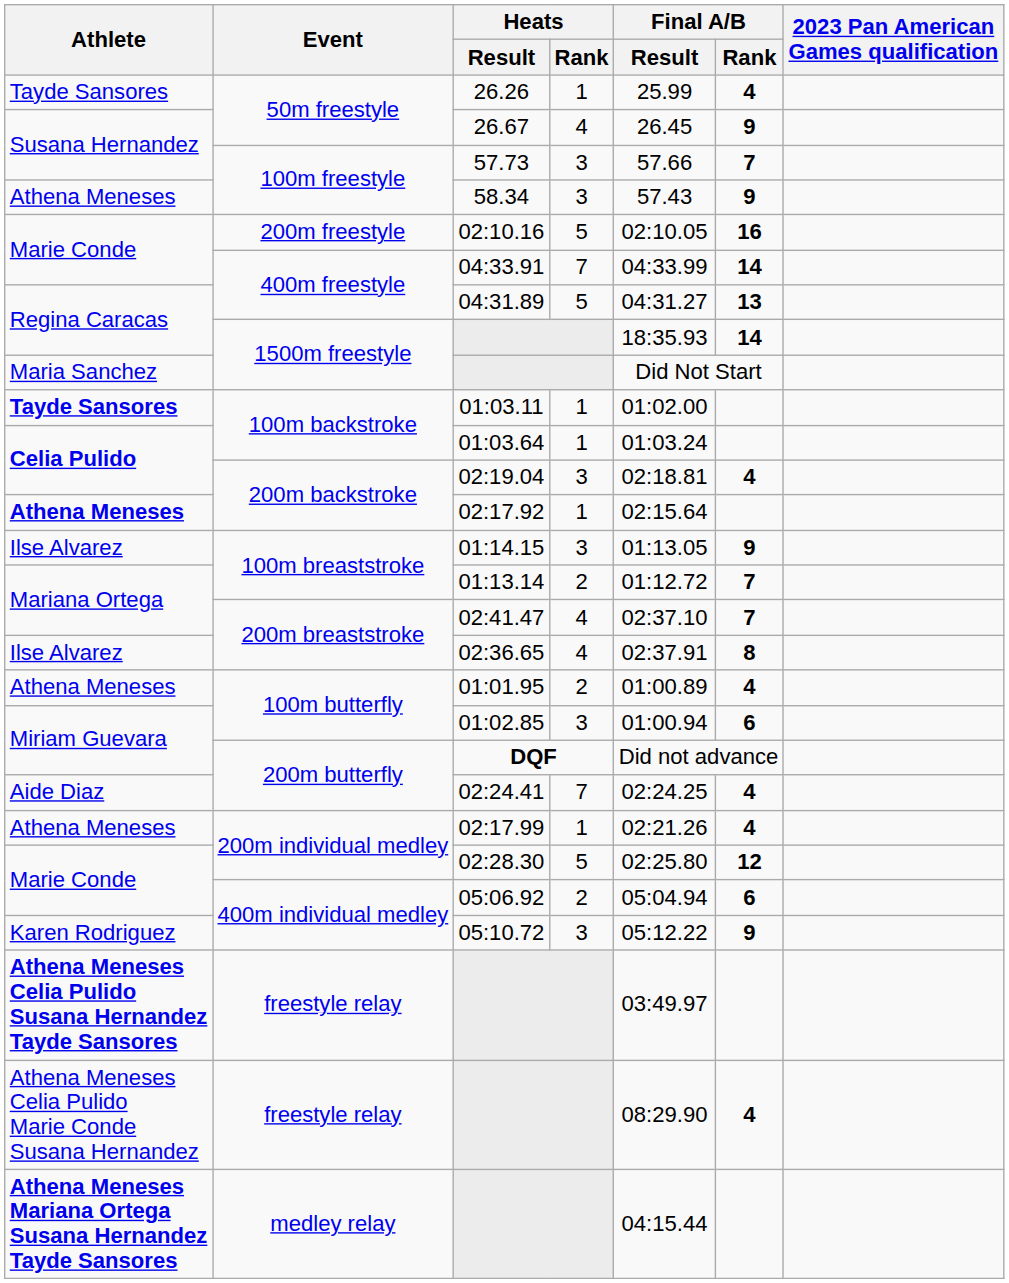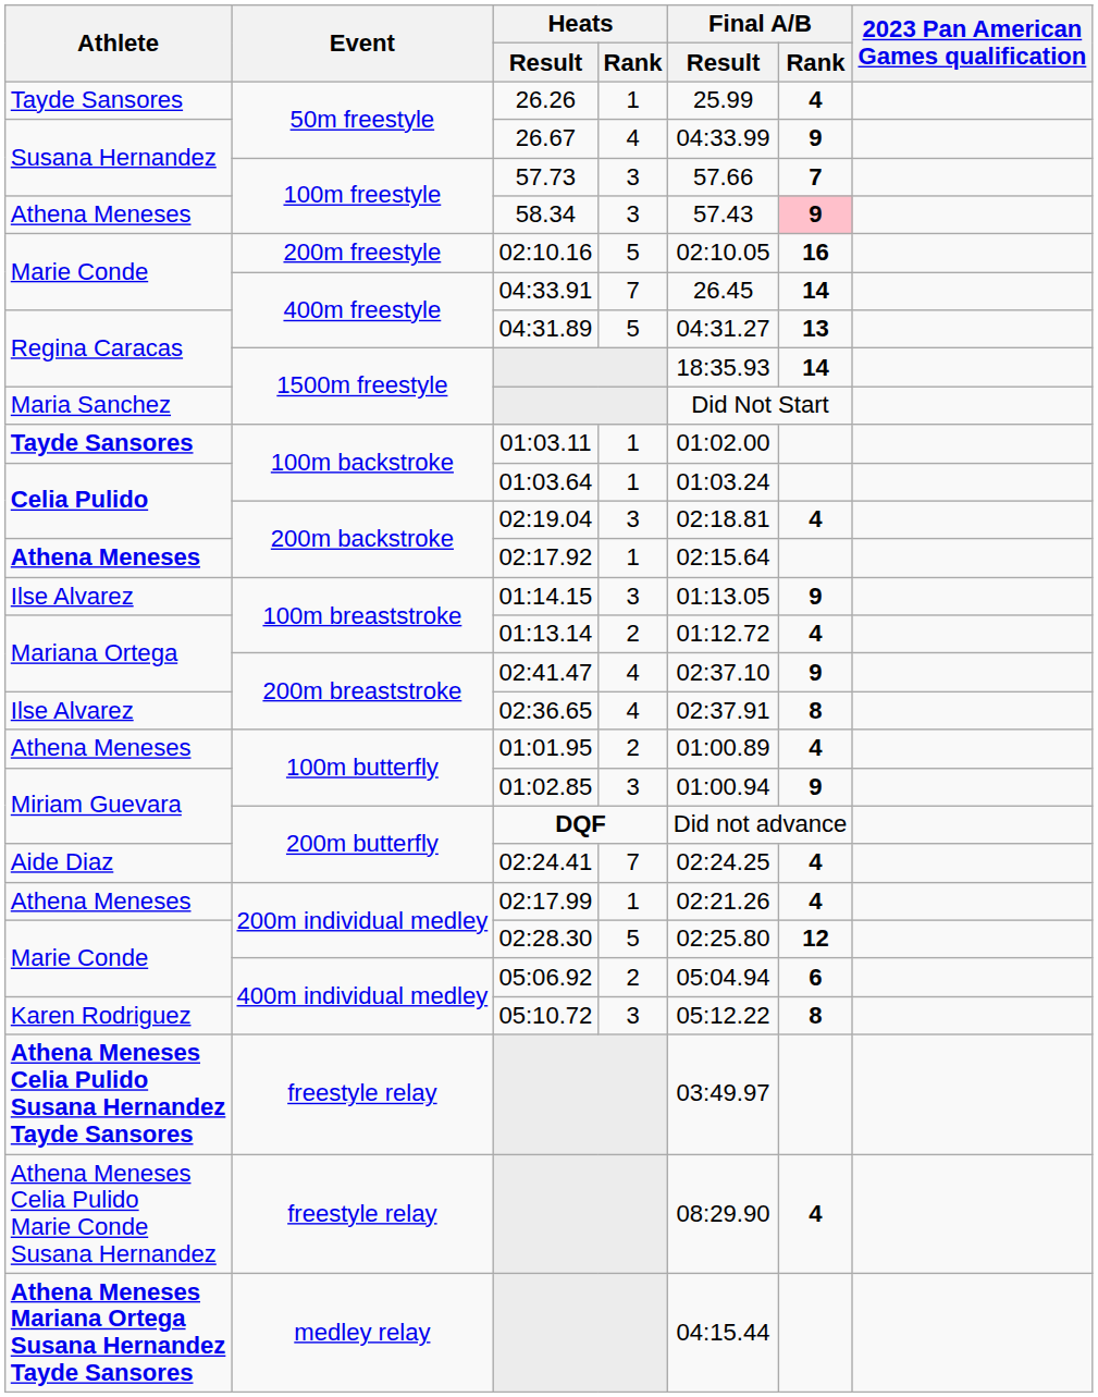 <table class="wikitable">
 <tr>
 <th rowspan="2">Athlete</th>
 <th rowspan="2">Event</th>
 <th colspan="2">Heats</th>
 <th colspan="2">Final A/B</th>
 <th rowspan="2"><a href='#'>2023 Pan American <br> Games qualification</a></th>
 </tr>
 <tr>
 <th>Result</th>
 <th>Rank</th>
 <th>Result</th>
 <th>Rank</th>
 </tr>
 <tr align="center">
 <td align="left"><a href='#'>Tayde Sansores</a></td>
 <td rowspan="2"><a href='#'>50m freestyle</a></td>
 <td>26.26</td>
 <td>1</td>
 <td>25.99</td>
 <td><strong>4</strong></td>
 <td></td>
 </tr>
 <tr align="center">
 <td rowspan="2" align="left"><a href='#'>Susana Hernandez</a></td>
 <td>26.67</td>
 <td>4</td>
-<td>26.45</td>
+<td>04:33.99</td>
 <td><strong>9</strong></td>
 <td></td>
 </tr>
 <tr align="center">
 <td rowspan="2"><a href='#'>100m freestyle</a></td>
 <td>57.73</td>
 <td>3</td>
 <td>57.66</td>
 <td><strong>7</strong></td>
 <td></td>
 </tr>
 <tr align="center">
 <td align="left"><a href='#'>Athena Meneses</a></td>
 <td>58.34</td>
 <td>3</td>
 <td>57.43</td>
-<td><strong>9</strong></td>
+<td style="background: pink;"><strong>9</strong></td>
 <td></td>
 </tr>
 <tr align="center">
 <td rowspan="2" align="left"><a href='#'>Marie Conde</a></td>
 <td><a href='#'>200m freestyle</a></td>
 <td>02:10.16</td>
 <td>5</td>
 <td>02:10.05</td>
 <td><strong>16</strong></td>
 <td></td>
 </tr>
 <tr align="center">
 <td rowspan="2"><a href='#'>400m freestyle</a></td>
 <td>04:33.91</td>
 <td>7</td>
-<td>04:33.99</td>
+<td>26.45</td>
 <td><strong>14</strong></td>
 <td></td>
 </tr>
 <tr align="center">
 <td rowspan="2" align="left"><a href='#'>Regina Caracas</a></td>
 <td>04:31.89</td>
 <td>5</td>
 <td>04:31.27</td>
 <td><strong>13</strong></td>
 <td></td>
 </tr>
 <tr align="center">
 <td rowspan="2"><a href='#'>1500m freestyle</a></td>
 <td colspan="2" style="background: #ECECEC; vertical-align: middle; text-align: center; " class="table-cast"></td>
 <td>18:35.93</td>
 <td><strong>14</strong></td>
 <td></td>
 </tr>
 <tr align="center">
 <td align="left"><a href='#'>Maria Sanchez</a></td>
 <td colspan="2" style="background: #ECECEC; vertical-align: middle; text-align: center; " class="table-cast"></td>
 <td colspan="2">Did Not Start</td>
 <td></td>
 </tr>
 <tr align="center">
 <td align="left"><strong><a href='#'>Tayde Sansores</a></strong></td>
 <td rowspan="2"><a href='#'>100m backstroke</a></td>
 <td>01:03.11</td>
 <td>1</td>
 <td>01:02.00</td>
 <td><strong></strong></td>
 <td></td>
 </tr>
 <tr align="center">
 <td rowspan="2" align="left"><a href='#'><strong>Celia Pulido</strong></a></td>
 <td>01:03.64</td>
 <td>1</td>
 <td>01:03.24</td>
 <td><strong></strong></td>
 <td></td>
 </tr>
 <tr align="center">
 <td rowspan="2"><a href='#'>200m backstroke</a></td>
 <td>02:19.04</td>
 <td>3</td>
 <td>02:18.81</td>
 <td><strong>4</strong></td>
 <td></td>
 </tr>
 <tr align="center">
 <td align="left"><strong><a href='#'>Athena Meneses</a></strong></td>
 <td>02:17.92</td>
 <td>1</td>
 <td>02:15.64</td>
 <td><strong></strong></td>
 <td></td>
 </tr>
 <tr align="center">
 <td align="left"><a href='#'>Ilse Alvarez</a></td>
 <td rowspan="2"><a href='#'>100m breaststroke</a></td>
 <td>01:14.15</td>
 <td>3</td>
 <td>01:13.05</td>
 <td><strong>9</strong></td>
 <td></td>
 </tr>
 <tr align="center">
 <td rowspan="2" align="left"><a href='#'>Mariana Ortega</a></td>
 <td>01:13.14</td>
 <td>2</td>
 <td>01:12.72</td>
-<td><strong>7</strong></td>
+<td><strong>4</strong></td>
 <td></td>
 </tr>
 <tr align="center">
 <td rowspan="2"><a href='#'>200m breaststroke</a></td>
 <td>02:41.47</td>
 <td>4</td>
 <td>02:37.10</td>
-<td><strong>7</strong></td>
+<td><strong>9</strong></td>
 <td></td>
 </tr>
 <tr align="center">
 <td align="left"><a href='#'>Ilse Alvarez</a></td>
 <td>02:36.65</td>
 <td>4</td>
 <td>02:37.91</td>
 <td><strong>8</strong></td>
 <td></td>
 </tr>
 <tr align="center">
 <td align="left"><a href='#'>Athena Meneses</a></td>
 <td rowspan="2"><a href='#'>100m butterfly</a></td>
 <td>01:01.95</td>
 <td>2</td>
 <td>01:00.89</td>
 <td><strong>4</strong></td>
 <td></td>
 </tr>
 <tr align="center">
 <td rowspan="2" align="left"><a href='#'>Miriam Guevara</a></td>
 <td>01:02.85</td>
 <td>3</td>
 <td>01:00.94</td>
-<td><strong>6</strong></td>
+<td><strong>9</strong></td>
 <td></td>
 </tr>
 <tr align="center">
 <td rowspan="2"><a href='#'>200m butterfly</a></td>
 <td colspan="2"><strong>DQF</strong></td>
 <td colspan="2">Did not advance</td>
 <td></td>
 </tr>
 <tr align="center">
 <td align="left"><a href='#'>Aide Diaz</a></td>
 <td>02:24.41</td>
 <td>7</td>
 <td>02:24.25</td>
 <td><strong>4</strong></td>
 <td></td>
 </tr>
 <tr align="center">
 <td align="left"><a href='#'>Athena Meneses</a></td>
 <td rowspan="2"><a href='#'>200m individual medley</a></td>
 <td>02:17.99</td>
 <td>1</td>
 <td>02:21.26</td>
 <td><strong>4</strong></td>
 <td></td>
 </tr>
 <tr align="center">
 <td rowspan="2" align="left"><a href='#'>Marie Conde</a></td>
 <td>02:28.30</td>
 <td>5</td>
 <td>02:25.80</td>
 <td><strong>12</strong></td>
 <td></td>
 </tr>
 <tr align="center">
 <td rowspan="2"><a href='#'>400m individual medley</a></td>
 <td>05:06.92</td>
 <td>2</td>
 <td>05:04.94</td>
 <td><strong>6</strong></td>
 <td></td>
 </tr>
 <tr align="center">
 <td align="left"><a href='#'>Karen Rodriguez</a></td>
 <td>05:10.72</td>
 <td>3</td>
 <td>05:12.22</td>
-<td><strong>9</strong></td>
+<td><strong>8</strong></td>
 <td></td>
 </tr>
 <tr align="center">
 <td align="left"><strong><a href='#'>Athena Meneses</a><br><a href='#'>Celia Pulido</a><br><a href='#'>Susana Hernandez</a><br><a href='#'>Tayde Sansores</a></strong></td>
 <td><a href='#'> freestyle relay</a></td>
 <td colspan="2" style="background: #ECECEC; vertical-align: middle; text-align: center; " class="table-cast"></td>
 <td>03:49.97</td>
 <td><strong></strong></td>
 <td></td>
 </tr>
 <tr align="center">
 <td align="left"><a href='#'>Athena Meneses</a><br><a href='#'>Celia Pulido</a><br><a href='#'>Marie Conde</a><br><a href='#'>Susana Hernandez</a></td>
 <td><a href='#'> freestyle relay</a></td>
 <td colspan="2" style="background: #ECECEC; vertical-align: middle; text-align: center; " class="table-cast"></td>
 <td>08:29.90</td>
 <td><strong>4</strong></td>
 <td></td>
 </tr>
 <tr align="center">
 <td align="left"><strong><a href='#'>Athena Meneses</a><br><a href='#'>Mariana Ortega</a><br><a href='#'>Susana Hernandez</a><br><a href='#'>Tayde Sansores</a></strong></td>
 <td><a href='#'> medley relay</a></td>
 <td colspan="2" style="background: #ECECEC; vertical-align: middle; text-align: center; " class="table-cast"></td>
 <td>04:15.44</td>
 <td><strong></strong></td>
 <td></td>
 </tr>
 </table>
